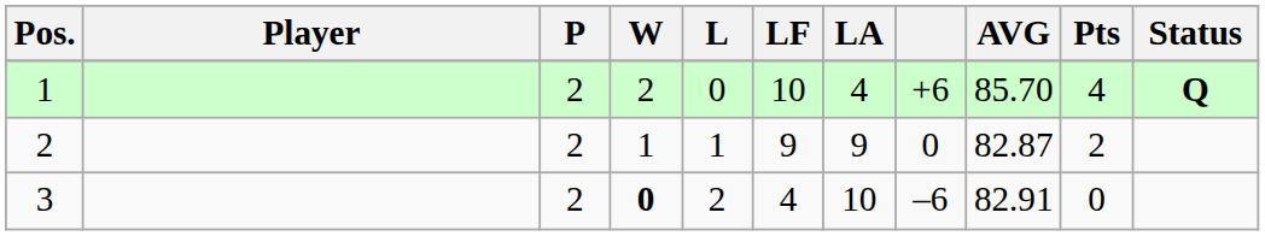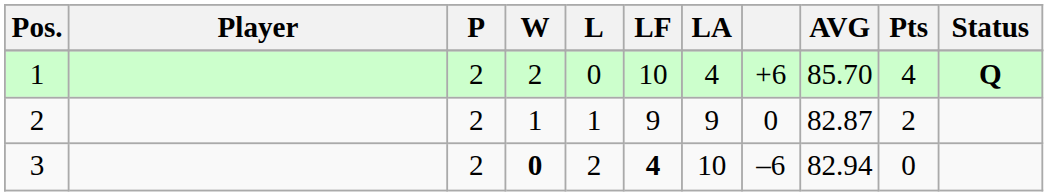 <table class="wikitable" style="text-align:center; margin: 1em auto 1em auto, align:left">
 <tr>
 <th width=25>Pos.</th>
 <th width=200>Player</th>
 <th width=25>P</th>
 <th width=25>W</th>
 <th width=25>L</th>
 <th width=25>LF</th>
 <th width=25>LA</th>
 <th width=25></th>
 <th width=35>AVG</th>
 <th width=25>Pts</th>
 <th width=50>Status</th>
 </tr>
 <tr>
 </tr>
 <tr style="background-color:#ccffcc">
 <td>1</td>
 <td align=left></td>
 <td>2</td>
 <td>2</td>
 <td>0</td>
 <td>10</td>
 <td>4</td>
 <td>+6</td>
 <td>85.70</td>
 <td>4</td>
 <td><strong>Q</strong></td>
 </tr>
 <tr style=>
 <td>2</td>
 <td align=left></td>
 <td>2</td>
 <td>1</td>
 <td>1</td>
 <td>9</td>
 <td>9</td>
 <td>0</td>
 <td>82.87</td>
 <td>2</td>
 <td></td>
 </tr>
 <tr style=>
 <td>3</td>
 <td align=left></td>
 <td>2</td>
 <td><strong>0</strong></td>
 <td>2</td>
-<td>4</td>
+<td><strong>4</strong></td>
 <td>10</td>
 <td>–6</td>
-<td>82.91</td>
+<td>82.94</td>
 <td>0</td>
 <td></td>
 </tr>
 </table>
